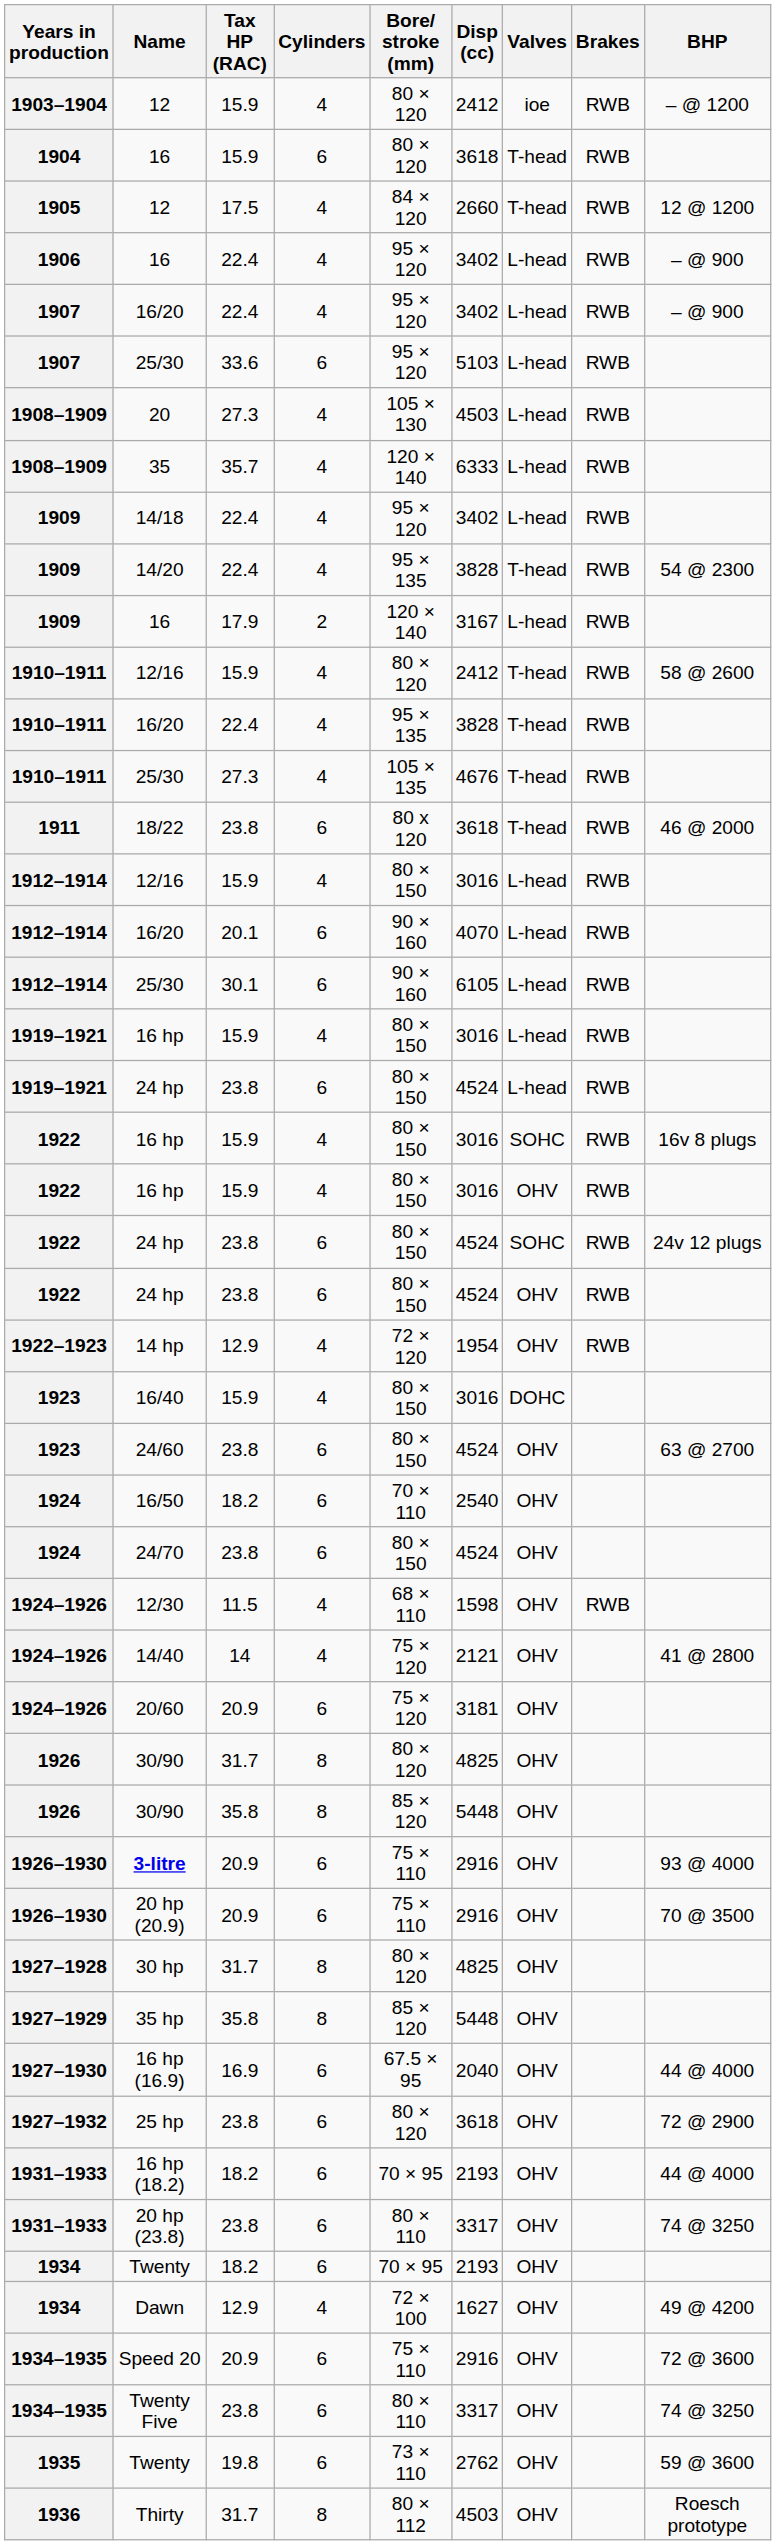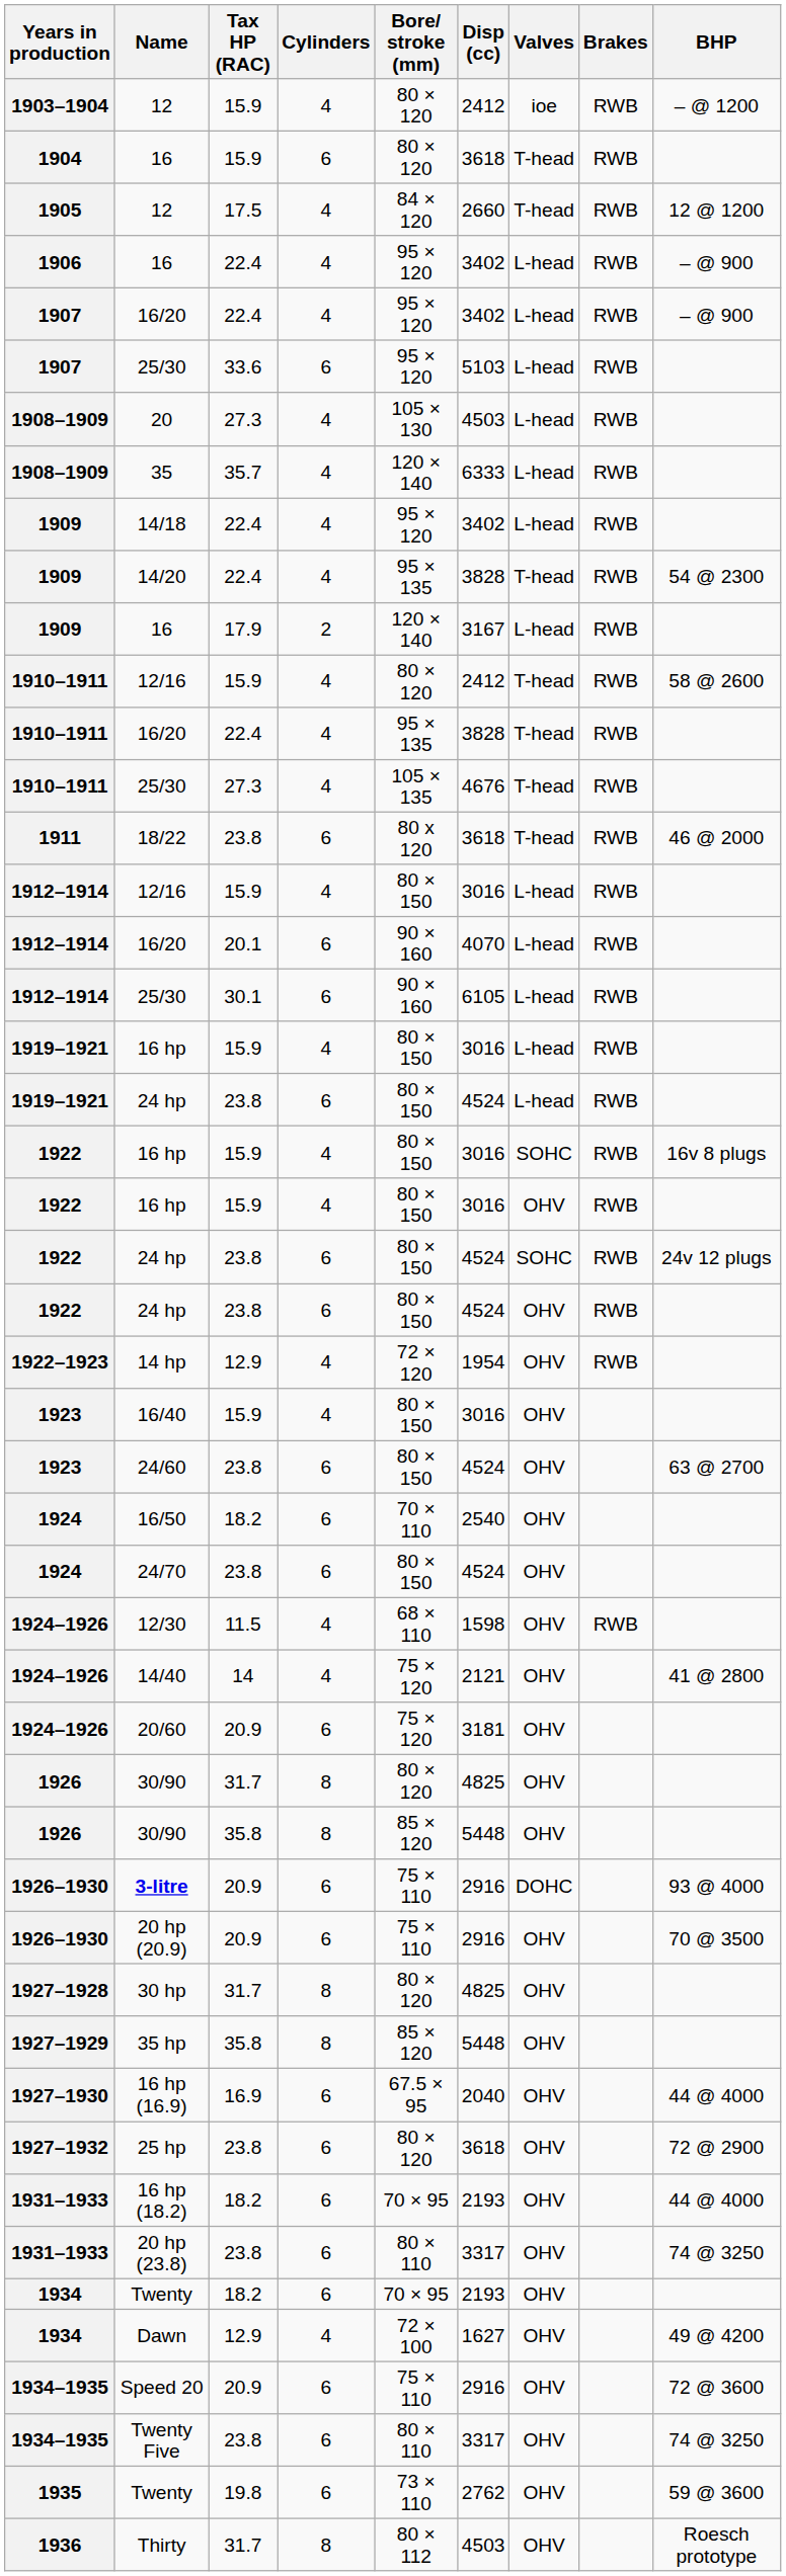 <table class="wikitable sortable" style="font-size: 95%; text-align: center;">
 <tr>
 <th>Years in<br>production</th>
 <th>Name</th>
 <th>Tax HP<br>(RAC)</th>
 <th>Cylinders</th>
 <th>Bore/<br>stroke<br>(mm)</th>
 <th>Disp<br>(cc)</th>
 <th>Valves</th>
 <th>Brakes</th>
 <th>BHP</th>
 </tr>
 <tr>
 <th scope="row">1903–1904</th>
 <td>12</td>
 <td>15.9</td>
 <td>4</td>
 <td>80 × 120</td>
 <td>2412</td>
 <td>ioe</td>
 <td>RWB</td>
 <td>– @ 1200</td>
 </tr>
 <tr>
 <th scope="row">1904</th>
 <td>16</td>
 <td>15.9</td>
 <td>6</td>
 <td>80 × 120</td>
 <td>3618</td>
 <td>T-head</td>
 <td>RWB</td>
 <td></td>
 </tr>
 <tr>
 <th scope="row">1905</th>
 <td>12</td>
 <td>17.5</td>
 <td>4</td>
 <td>84 × 120</td>
 <td>2660</td>
 <td>T-head</td>
 <td>RWB</td>
 <td>12 @ 1200</td>
 </tr>
 <tr>
 <th scope="row">1906</th>
 <td>16</td>
 <td>22.4</td>
 <td>4</td>
 <td>95 × 120</td>
 <td>3402</td>
 <td>L-head</td>
 <td>RWB</td>
 <td>– @ 900</td>
 </tr>
 <tr>
 <th scope="row">1907</th>
 <td>16/20</td>
 <td>22.4</td>
 <td>4</td>
 <td>95 × 120</td>
 <td>3402</td>
 <td>L-head</td>
 <td>RWB</td>
 <td>– @ 900</td>
 </tr>
 <tr>
 <th scope="row">1907</th>
 <td>25/30</td>
 <td>33.6</td>
 <td>6</td>
 <td>95 × 120</td>
 <td>5103</td>
 <td>L-head</td>
 <td>RWB</td>
 <td></td>
 </tr>
 <tr>
 <th scope="row">1908–1909</th>
 <td>20</td>
 <td>27.3</td>
 <td>4</td>
 <td>105 × 130</td>
 <td>4503</td>
 <td>L-head</td>
 <td>RWB</td>
 <td></td>
 </tr>
 <tr>
 <th scope="row">1908–1909</th>
 <td>35</td>
 <td>35.7</td>
 <td>4</td>
 <td>120 × 140</td>
 <td>6333</td>
 <td>L-head</td>
 <td>RWB</td>
 <td></td>
 </tr>
 <tr>
 <th scope="row">1909</th>
 <td>14/18</td>
 <td>22.4</td>
 <td>4</td>
 <td>95 × 120</td>
 <td>3402</td>
 <td>L-head</td>
 <td>RWB</td>
 <td></td>
 </tr>
 <tr>
 <th scope="row">1909</th>
 <td>14/20</td>
 <td>22.4</td>
 <td>4</td>
 <td>95 × 135</td>
 <td>3828</td>
 <td>T-head</td>
 <td>RWB</td>
 <td>54 @ 2300</td>
 </tr>
 <tr>
 <th scope="row">1909</th>
 <td>16</td>
 <td>17.9</td>
 <td>2</td>
 <td>120 × 140</td>
 <td>3167</td>
 <td>L-head</td>
 <td>RWB</td>
 <td></td>
 </tr>
 <tr>
 <th scope="row">1910–1911</th>
 <td>12/16</td>
 <td>15.9</td>
 <td>4</td>
 <td>80 × 120</td>
 <td>2412</td>
 <td>T-head</td>
 <td>RWB</td>
 <td>58 @ 2600</td>
 </tr>
 <tr>
 <th scope="row">1910–1911</th>
 <td>16/20</td>
 <td>22.4</td>
 <td>4</td>
 <td>95 × 135</td>
 <td>3828</td>
 <td>T-head</td>
 <td>RWB</td>
 <td></td>
 </tr>
 <tr>
 <th scope="row">1910–1911</th>
 <td>25/30</td>
 <td>27.3</td>
 <td>4</td>
 <td>105 × 135</td>
 <td>4676</td>
 <td>T-head</td>
 <td>RWB</td>
 <td></td>
 </tr>
 <tr>
 <th scope="row">1911</th>
 <td>18/22</td>
 <td>23.8</td>
 <td>6</td>
 <td>80 x 120</td>
 <td>3618</td>
 <td>T-head</td>
 <td>RWB</td>
 <td>46 @ 2000</td>
 </tr>
 <tr>
 <th scope="row">1912–1914</th>
 <td>12/16</td>
 <td>15.9</td>
 <td>4</td>
 <td>80 × 150</td>
 <td>3016</td>
 <td>L-head</td>
 <td>RWB</td>
 <td></td>
 </tr>
 <tr>
 <th scope="row">1912–1914</th>
 <td>16/20</td>
 <td>20.1</td>
 <td>6</td>
 <td>90 × 160</td>
 <td>4070</td>
 <td>L-head</td>
 <td>RWB</td>
 <td></td>
 </tr>
 <tr>
 <th scope="row">1912–1914</th>
 <td>25/30</td>
 <td>30.1</td>
 <td>6</td>
 <td>90 × 160</td>
 <td>6105</td>
 <td>L-head</td>
 <td>RWB</td>
 <td></td>
 </tr>
 <tr>
 <th scope="row">1919–1921</th>
 <td>16 hp</td>
 <td>15.9</td>
 <td>4</td>
 <td>80 × 150</td>
 <td>3016</td>
 <td>L-head</td>
 <td>RWB</td>
 <td></td>
 </tr>
 <tr>
 <th scope="row">1919–1921</th>
 <td>24 hp</td>
 <td>23.8</td>
 <td>6</td>
 <td>80 × 150</td>
 <td>4524</td>
 <td>L-head</td>
 <td>RWB</td>
 <td></td>
 </tr>
 <tr>
 <th scope="row">1922</th>
 <td>16 hp</td>
 <td>15.9</td>
 <td>4</td>
 <td>80 × 150</td>
 <td>3016</td>
 <td>SOHC</td>
 <td>RWB</td>
 <td>16v 8 plugs</td>
 </tr>
 <tr>
 <th scope="row">1922</th>
 <td>16 hp</td>
 <td>15.9</td>
 <td>4</td>
 <td>80 × 150</td>
 <td>3016</td>
 <td>OHV</td>
 <td>RWB</td>
 <td></td>
 </tr>
 <tr>
 <th scope="row">1922</th>
 <td>24 hp</td>
 <td>23.8</td>
 <td>6</td>
 <td>80 × 150</td>
 <td>4524</td>
 <td>SOHC</td>
 <td>RWB</td>
 <td>24v 12 plugs</td>
 </tr>
 <tr>
 <th scope="row">1922</th>
 <td>24 hp</td>
 <td>23.8</td>
 <td>6</td>
 <td>80 × 150</td>
 <td>4524</td>
 <td>OHV</td>
 <td>RWB</td>
 <td></td>
 </tr>
 <tr>
 <th scope="row">1922–1923</th>
 <td>14 hp</td>
 <td>12.9</td>
 <td>4</td>
 <td>72 × 120</td>
 <td>1954</td>
 <td>OHV</td>
 <td>RWB</td>
 <td></td>
 </tr>
 <tr>
 <th scope="row">1923</th>
 <td>16/40</td>
 <td>15.9</td>
 <td>4</td>
 <td>80 × 150</td>
 <td>3016</td>
-<td>DOHC</td>
+<td>OHV</td>
 <td></td>
 <td></td>
 </tr>
 <tr>
 <th scope="row">1923</th>
 <td>24/60</td>
 <td>23.8</td>
 <td>6</td>
 <td>80 × 150</td>
 <td>4524</td>
 <td>OHV</td>
 <td></td>
 <td>63 @ 2700</td>
 </tr>
 <tr>
 <th scope="row">1924</th>
 <td>16/50</td>
 <td>18.2</td>
 <td>6</td>
 <td>70 × 110</td>
 <td>2540</td>
 <td>OHV</td>
 <td></td>
 <td></td>
 </tr>
 <tr>
 <th scope="row">1924</th>
 <td>24/70</td>
 <td>23.8</td>
 <td>6</td>
 <td>80 × 150</td>
 <td>4524</td>
 <td>OHV</td>
 <td></td>
 <td></td>
 </tr>
 <tr>
 <th scope="row">1924–1926</th>
 <td>12/30</td>
 <td>11.5</td>
 <td>4</td>
 <td>68 × 110</td>
 <td>1598</td>
 <td>OHV</td>
 <td>RWB</td>
 <td></td>
 </tr>
 <tr>
 <th scope="row">1924–1926</th>
 <td>14/40</td>
 <td>14</td>
 <td>4</td>
 <td>75 × 120</td>
 <td>2121</td>
 <td>OHV</td>
 <td></td>
 <td>41 @ 2800</td>
 </tr>
 <tr>
 <th scope="row">1924–1926</th>
 <td>20/60</td>
 <td>20.9</td>
 <td>6</td>
 <td>75 × 120</td>
 <td>3181</td>
 <td>OHV</td>
 <td></td>
 <td></td>
 </tr>
 <tr>
 <th scope="row">1926</th>
 <td>30/90</td>
 <td>31.7</td>
 <td>8</td>
 <td>80 × 120</td>
 <td>4825</td>
 <td>OHV</td>
 <td></td>
 <td></td>
 </tr>
 <tr>
 <th scope="row">1926</th>
 <td>30/90</td>
 <td>35.8</td>
 <td>8</td>
 <td>85 × 120</td>
 <td>5448</td>
 <td>OHV</td>
 <td></td>
 <td></td>
 </tr>
 <tr>
 <th scope="row">1926–1930</th>
 <td><a href='#'><strong>3-litre</strong></a></td>
 <td>20.9</td>
 <td>6</td>
 <td>75 × 110</td>
 <td>2916</td>
-<td>OHV</td>
+<td>DOHC</td>
 <td></td>
 <td>93 @ 4000</td>
 </tr>
 <tr>
 <th scope="row">1926–1930</th>
 <td>20 hp (20.9)</td>
 <td>20.9</td>
 <td>6</td>
 <td>75 × 110</td>
 <td>2916</td>
 <td>OHV</td>
 <td></td>
 <td>70 @ 3500</td>
 </tr>
 <tr>
 <th scope="row">1927–1928</th>
 <td>30 hp</td>
 <td>31.7</td>
 <td>8</td>
 <td>80 × 120</td>
 <td>4825</td>
 <td>OHV</td>
 <td></td>
 <td></td>
 </tr>
 <tr>
 <th scope="row">1927–1929</th>
 <td>35 hp</td>
 <td>35.8</td>
 <td>8</td>
 <td>85 × 120</td>
 <td>5448</td>
 <td>OHV</td>
 <td></td>
 <td></td>
 </tr>
 <tr>
 <th scope="row">1927–1930</th>
 <td>16 hp (16.9)</td>
 <td>16.9</td>
 <td>6</td>
 <td>67.5 × 95</td>
 <td>2040</td>
 <td>OHV</td>
 <td></td>
 <td>44 @ 4000</td>
 </tr>
 <tr>
 <th scope="row">1927–1932</th>
 <td>25 hp</td>
 <td>23.8</td>
 <td>6</td>
 <td>80 × 120</td>
 <td>3618</td>
 <td>OHV</td>
 <td></td>
 <td>72 @ 2900</td>
 </tr>
 <tr>
 <th scope="row">1931–1933</th>
 <td>16 hp (18.2)</td>
 <td>18.2</td>
 <td>6</td>
 <td>70 × 95</td>
 <td>2193</td>
 <td>OHV</td>
 <td></td>
 <td>44 @ 4000</td>
 </tr>
 <tr>
 <th scope="row">1931–1933</th>
 <td>20 hp (23.8)</td>
 <td>23.8</td>
 <td>6</td>
 <td>80 × 110</td>
 <td>3317</td>
 <td>OHV</td>
 <td></td>
 <td>74 @ 3250</td>
 </tr>
 <tr>
 <th scope="row">1934</th>
 <td>Twenty</td>
 <td>18.2</td>
 <td>6</td>
 <td>70 × 95</td>
 <td>2193</td>
 <td>OHV</td>
 <td></td>
 <td></td>
 </tr>
 <tr>
 <th scope="row">1934</th>
 <td>Dawn</td>
 <td>12.9</td>
 <td>4</td>
 <td>72 × 100</td>
 <td>1627</td>
 <td>OHV</td>
 <td></td>
 <td>49 @ 4200</td>
 </tr>
 <tr>
 <th scope="row">1934–1935</th>
 <td>Speed 20</td>
 <td>20.9</td>
 <td>6</td>
 <td>75 × 110</td>
 <td>2916</td>
 <td>OHV</td>
 <td></td>
 <td>72 @ 3600</td>
 </tr>
 <tr>
 <th scope="row">1934–1935</th>
 <td>Twenty Five</td>
 <td>23.8</td>
 <td>6</td>
 <td>80 × 110</td>
 <td>3317</td>
 <td>OHV</td>
 <td></td>
 <td>74 @ 3250</td>
 </tr>
 <tr>
 <th scope="row">1935</th>
 <td>Twenty</td>
 <td>19.8</td>
 <td>6</td>
 <td>73 × 110</td>
 <td>2762</td>
 <td>OHV</td>
 <td></td>
 <td>59 @ 3600</td>
 </tr>
 <tr>
 <th scope="row">1936</th>
 <td>Thirty</td>
 <td>31.7</td>
 <td>8</td>
 <td>80 × 112</td>
 <td>4503</td>
 <td>OHV</td>
 <td></td>
 <td>Roesch prototype</td>
 </tr>
 </table>
